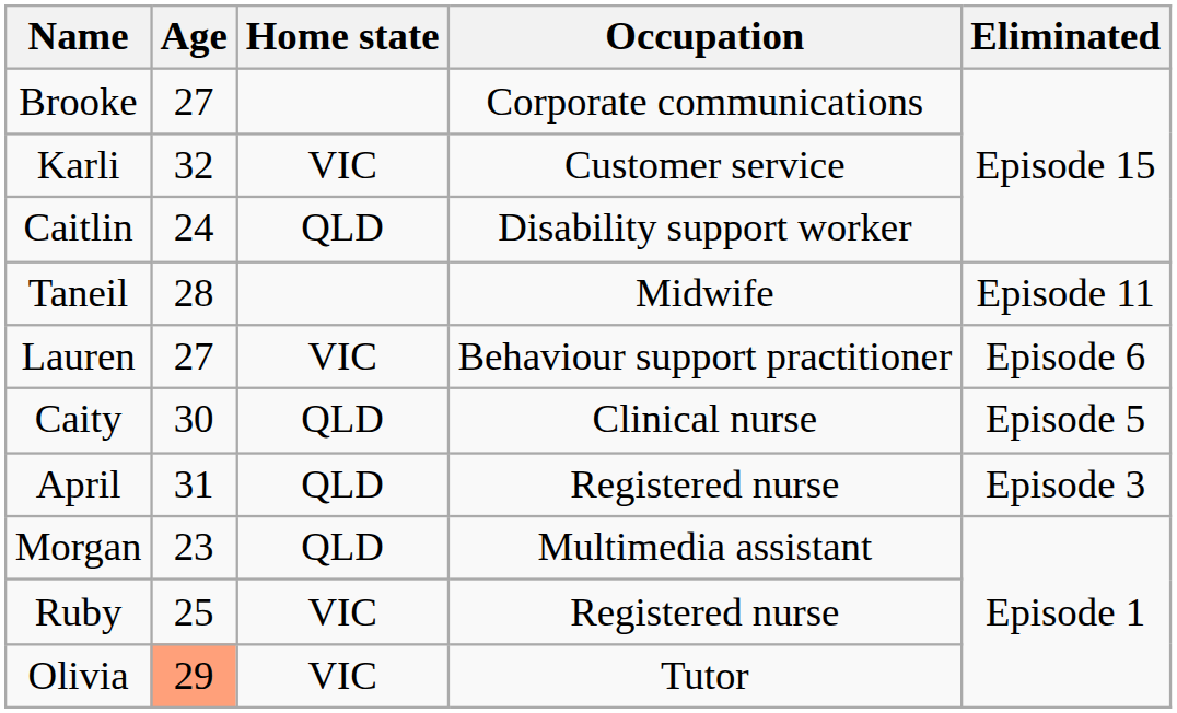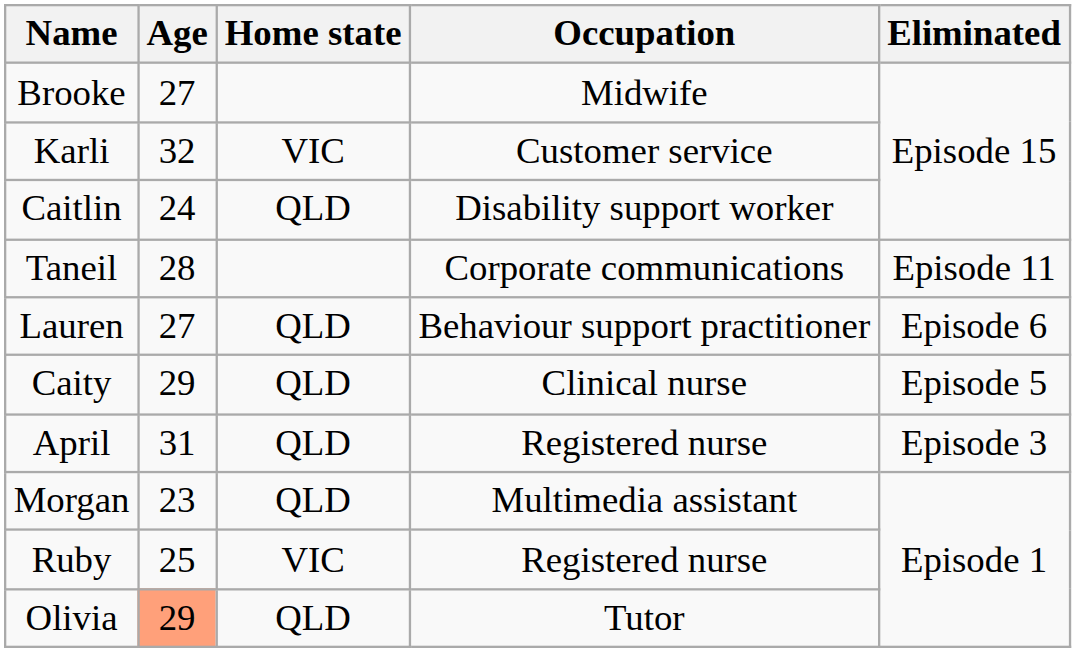 <table class="wikitable plainrowheaders" style="text-align:center">
 <tr>
 <th scope="col">Name</th>
 <th scope="col">Age</th>
 <th scope="col">Home state</th>
 <th scope="col">Occupation</th>
 <th scope="col">Eliminated</th>
 </tr>
 <tr>
 <td>Brooke</td>
 <td>27</td>
 <td></td>
-<td>Corporate communications</td>
+<td>Midwife</td>
 <td rowspan="3">Episode 15</td>
 </tr>
 <tr>
 <td>Karli</td>
 <td>32</td>
 <td>VIC</td>
 <td>Customer service</td>
 </tr>
 <tr>
 <td>Caitlin</td>
 <td>24</td>
 <td>QLD</td>
 <td>Disability support worker</td>
 </tr>
 <tr>
 <td>Taneil</td>
 <td>28</td>
 <td></td>
-<td>Midwife</td>
+<td>Corporate communications</td>
 <td>Episode 11</td>
 </tr>
 <tr>
 <td>Lauren</td>
 <td>27</td>
-<td>VIC</td>
+<td>QLD</td>
 <td>Behaviour support practitioner</td>
 <td>Episode 6</td>
 </tr>
 <tr>
 <td>Caity</td>
-<td>30</td>
+<td>29</td>
 <td>QLD</td>
 <td>Clinical nurse</td>
 <td>Episode 5</td>
 </tr>
 <tr>
 <td>April</td>
 <td>31</td>
 <td>QLD</td>
 <td>Registered nurse</td>
 <td>Episode 3</td>
 </tr>
 <tr>
 <td>Morgan</td>
 <td>23</td>
 <td>QLD</td>
 <td>Multimedia assistant</td>
 <td rowspan="3">Episode 1</td>
 </tr>
 <tr>
 <td>Ruby</td>
 <td>25</td>
 <td>VIC</td>
 <td>Registered nurse</td>
 </tr>
 <tr>
 <td>Olivia</td>
 <td style="background: lightsalmon;">29</td>
-<td>VIC</td>
+<td>QLD</td>
 <td>Tutor</td>
 </tr>
 </table>
